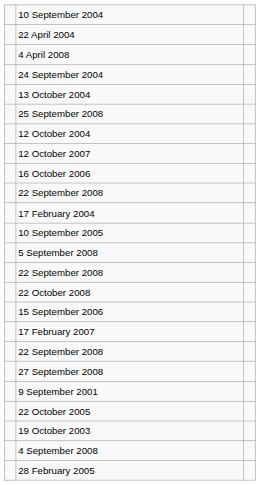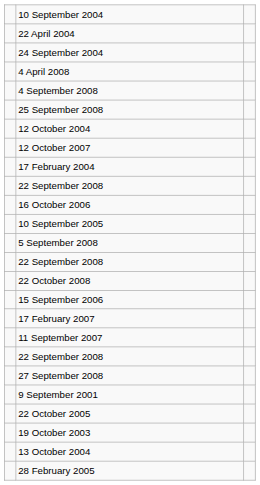 <table class="wikitable" style="font-size: 89%; float: left; width: 26em; margin-right: 1em; height: 700px">
 <tr>
 <td></td>
 <td>10 September 2004</td>
 <td></td>
 </tr>
 <tr>
 <td></td>
 <td>22 April 2004</td>
 <td></td>
 </tr>
 <tr>
 <td></td>
+<td>24 September 2004</td>
+<td></td>
+</tr>
+<tr>
+<td></td>
 <td>4 April 2008</td>
 <td></td>
 </tr>
 <tr>
 <td></td>
-<td>24 September 2004</td>
-<td></td>
-</tr>
-<tr>
-<td></td>
-<td>13 October 2004</td>
+<td>4 September 2008</td>
 <td></td>
 </tr>
 <tr>
 <td></td>
 <td>25 September 2008</td>
 <td></td>
 </tr>
 <tr>
 <td></td>
 <td>12 October 2004</td>
 <td></td>
 </tr>
 <tr>
 <td></td>
 <td>12 October 2007</td>
 <td></td>
 </tr>
 <tr>
 <td></td>
-<td>16 October 2006</td>
+<td>17 February 2004</td>
 <td></td>
 </tr>
 <tr>
 <td></td>
 <td>22 September 2008</td>
 <td></td>
 </tr>
 <tr>
 <td></td>
-<td>17 February 2004</td>
+<td>16 October 2006</td>
 <td></td>
 </tr>
 <tr>
 <td></td>
 <td>10 September 2005</td>
 <td></td>
 </tr>
 <tr>
 <td></td>
 <td>5 September 2008</td>
 <td></td>
 </tr>
 <tr>
 <td></td>
 <td>22 September 2008</td>
 <td></td>
 </tr>
 <tr>
 <td></td>
 <td>22 October 2008</td>
 <td></td>
 </tr>
 <tr>
 <td></td>
 <td>15 September 2006</td>
 <td></td>
 </tr>
 <tr>
 <td></td>
 <td>17 February 2007</td>
 <td></td>
 </tr>
 <tr>
 <td></td>
+<td>11 September 2007</td>
+<td></td>
+</tr>
+<tr>
+<td></td>
 <td>22 September 2008</td>
 <td></td>
 </tr>
 <tr>
 <td></td>
 <td>27 September 2008</td>
 <td></td>
 </tr>
 <tr>
 <td></td>
 <td>9 September 2001</td>
 <td></td>
 </tr>
 <tr>
 <td></td>
 <td>22 October 2005</td>
 <td></td>
 </tr>
 <tr>
 <td></td>
 <td>19 October 2003</td>
 <td></td>
 </tr>
 <tr>
 <td></td>
-<td>4 September 2008</td>
+<td>13 October 2004</td>
 <td></td>
 </tr>
 <tr>
 <td></td>
 <td>28 February 2005</td>
 <td></td>
 </tr>
 </table>
